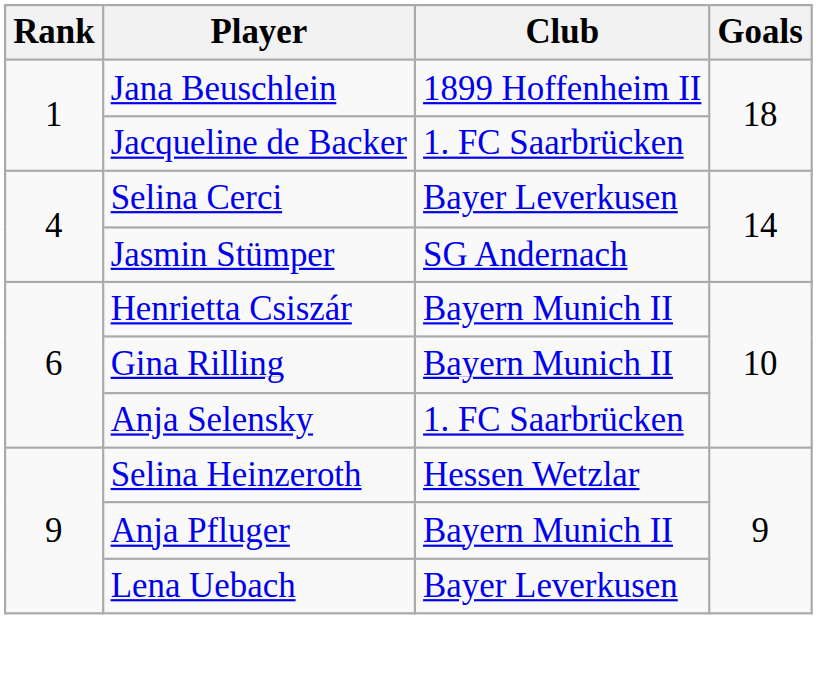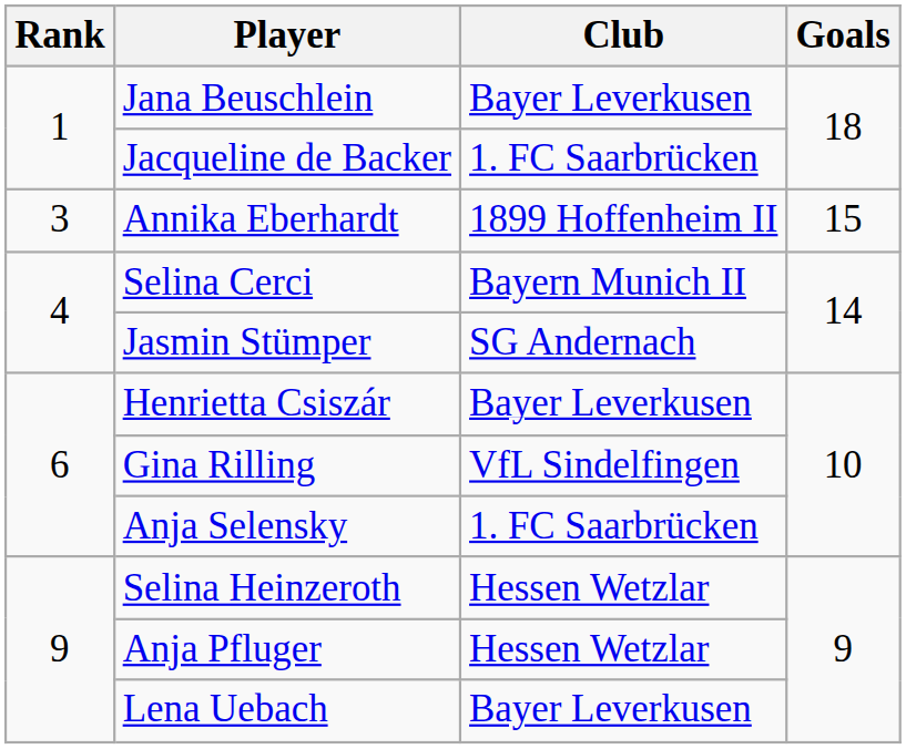 <table class="wikitable" style="text-align:center">
 <tr>
 <th>Rank</th>
 <th>Player</th>
 <th>Club</th>
 <th>Goals</th>
 </tr>
 <tr>
 <td rowspan=2>1</td>
 <td align="left"> <a href='#'>Jana Beuschlein</a></td>
-<td align="left"><a href='#'>1899 Hoffenheim II</a></td>
+<td align="left"><a href='#'>Bayer Leverkusen</a></td>
 <td rowspan=2>18</td>
 </tr>
 <tr>
 <td align="left"> <a href='#'>Jacqueline de Backer</a></td>
 <td align="left"><a href='#'>1. FC Saarbrücken</a></td>
 </tr>
 <tr>
+<td>3</td>
+<td align="left"> <a href='#'>Annika Eberhardt</a></td>
+<td align="left"><a href='#'>1899 Hoffenheim II</a></td>
+<td>15</td>
+</tr>
+<tr>
 <td rowspan=2>4</td>
 <td align="left"> <a href='#'>Selina Cerci</a></td>
-<td align="left"><a href='#'>Bayer Leverkusen</a></td>
+<td align="left"><a href='#'>Bayern Munich II</a></td>
 <td rowspan=2>14</td>
 </tr>
 <tr>
 <td align="left"> <a href='#'>Jasmin Stümper</a></td>
 <td align="left"><a href='#'>SG Andernach</a></td>
 </tr>
 <tr>
 <td rowspan=3>6</td>
 <td align="left"> <a href='#'>Henrietta Csiszár</a></td>
-<td align="left"><a href='#'>Bayern Munich II</a></td>
+<td align="left"><a href='#'>Bayer Leverkusen</a></td>
 <td rowspan=3>10</td>
 </tr>
 <tr>
 <td align="left"> <a href='#'>Gina Rilling</a></td>
-<td align="left"><a href='#'>Bayern Munich II</a></td>
+<td align="left"><a href='#'>VfL Sindelfingen</a></td>
 </tr>
 <tr>
 <td align="left"> <a href='#'>Anja Selensky</a></td>
 <td align="left"><a href='#'>1. FC Saarbrücken</a></td>
 </tr>
 <tr>
 <td rowspan=3>9</td>
 <td align="left"> <a href='#'>Selina Heinzeroth</a></td>
 <td align="left"><a href='#'>Hessen Wetzlar</a></td>
 <td rowspan=3>9</td>
 </tr>
 <tr>
 <td align="left"> <a href='#'>Anja Pfluger</a></td>
-<td align="left"><a href='#'>Bayern Munich II</a></td>
+<td align="left"><a href='#'>Hessen Wetzlar</a></td>
 </tr>
 <tr>
 <td align="left"> <a href='#'>Lena Uebach</a></td>
 <td align="left"><a href='#'>Bayer Leverkusen</a></td>
 </tr>
 </table>
